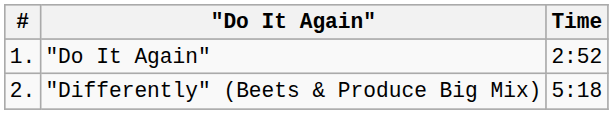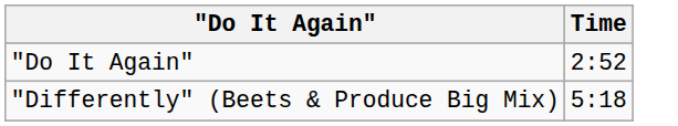 <table class="wikitable">
 <tr>
-<th>#</th>
 <th>"Do It Again"</th>
 <th>Time</th>
 </tr>
 <tr>
-<td>1.</td>
 <td>"Do It Again"</td>
 <td>2:52</td>
 </tr>
 <tr>
-<td>2.</td>
 <td>"Differently" (Beets & Produce Big Mix)</td>
 <td>5:18</td>
 </tr>
 </table>
